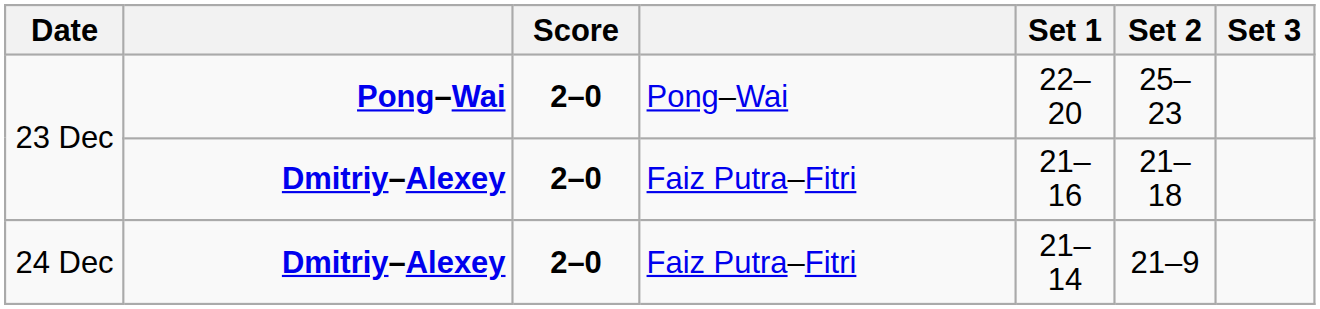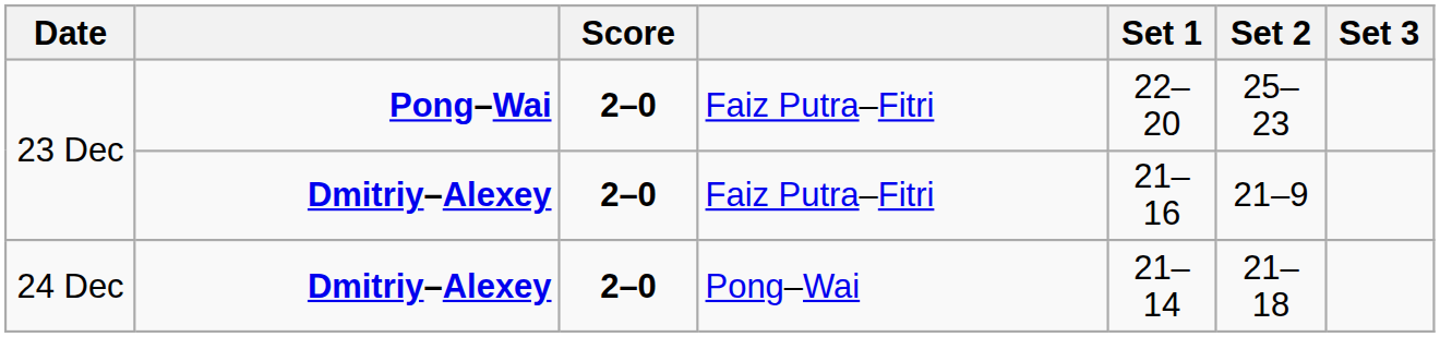 <table class="wikitable" style="text-align: center; font-size:90% ">
 <tr>
 <th width="60">Date</th>
 <th align="right" width="250"></th>
 <th width="60">Score</th>
 <th align="left" width="250"></th>
 <th width="50">Set 1</th>
 <th width="50">Set 2</th>
 <th width="50">Set 3</th>
 </tr>
 <tr>
 <td rowspan=2>23 Dec</td>
 <td align=right><strong><a href='#'>Pong</a>–<a href='#'>Wai</a> </strong></td>
 <td align=center><strong>2–0</strong></td>
-<td align=left> <a href='#'>Pong</a>–<a href='#'>Wai</a></td>
+<td align=left> <a href='#'>Faiz Putra</a>–<a href='#'>Fitri</a></td>
 <td>22–20</td>
 <td>25–23</td>
 <td></td>
 </tr>
 <tr>
 <td align=right><strong><a href='#'>Dmitriy</a>–<a href='#'>Alexey</a> </strong></td>
 <td align=center><strong>2–0</strong></td>
 <td align=left> <a href='#'>Faiz Putra</a>–<a href='#'>Fitri</a></td>
 <td>21–16</td>
-<td>21–18</td>
+<td>21–9</td>
 <td></td>
 </tr>
 <tr>
 <td>24 Dec</td>
 <td align=right><strong><a href='#'>Dmitriy</a>–<a href='#'>Alexey</a> </strong></td>
 <td align=center><strong>2–0</strong></td>
-<td align=left> <a href='#'>Faiz Putra</a>–<a href='#'>Fitri</a></td>
+<td align=left> <a href='#'>Pong</a>–<a href='#'>Wai</a></td>
 <td>21–14</td>
-<td>21–9</td>
+<td>21–18</td>
 <td></td>
 </tr>
 </table>
